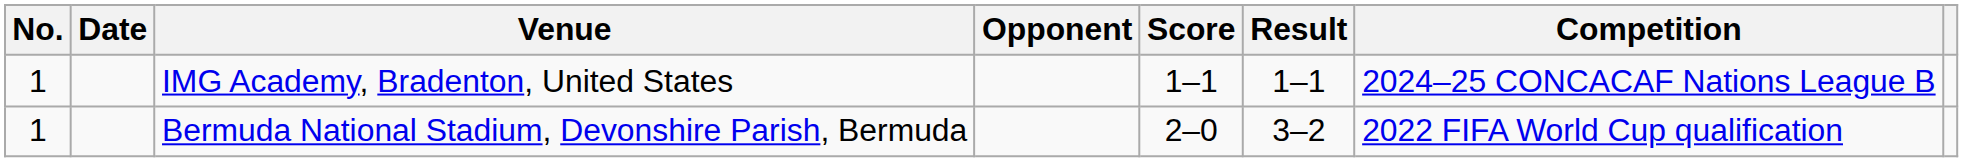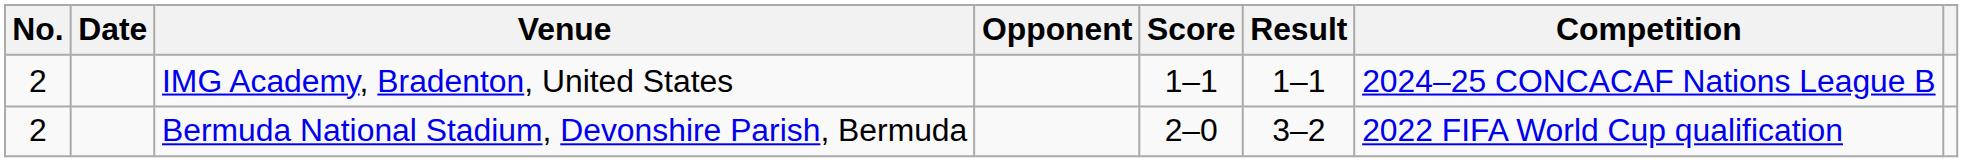 <table class="wikitable sortable">
 <tr>
 <th scope="col">No.</th>
 <th scope="col">Date</th>
 <th scope="col">Venue</th>
 <th scope="col">Opponent</th>
 <th scope="col">Score</th>
 <th scope="col">Result</th>
 <th scope="col">Competition</th>
 <th scope="col" class="unsortable"></th>
 </tr>
 <tr>
-<td style="text-align:center">1</td>
+<td style="text-align:center">2</td>
 <td></td>
 <td><a href='#'>IMG Academy</a>, <a href='#'>Bradenton</a>, United States</td>
 <td></td>
 <td style="text-align:center">1–1</td>
 <td style="text-align:center">1–1</td>
 <td><a href='#'>2024–25 CONCACAF Nations League B</a></td>
 <td></td>
 </tr>
 <tr>
-<td style="text-align:center">1</td>
+<td style="text-align:center">2</td>
 <td></td>
 <td><a href='#'>Bermuda National Stadium</a>, <a href='#'>Devonshire Parish</a>, Bermuda</td>
 <td></td>
 <td style="text-align:center">2–0</td>
 <td style="text-align:center">3–2</td>
 <td><a href='#'>2022 FIFA World Cup qualification</a></td>
 <td></td>
 </tr>
 </table>
